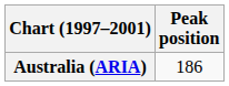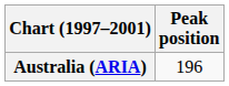 <table class="wikitable sortable plainrowheaders" style="text-align:center">
 <tr>
 <th scope="col">Chart (1997–2001)</th>
 <th scope="col">Peak<br>position</th>
 </tr>
 <tr>
 <th scope="row">Australia (<a href='#'>ARIA</a>)</th>
-<td>186</td>
+<td>196</td>
 </tr>
 <tr>
 </tr>
 <tr>
 </tr>
 <tr>
 </tr>
 <tr>
 </tr>
 <tr>
 </tr>
 <tr>
 </tr>
 <tr>
 </tr>
 <tr>
 </tr>
 <tr>
 </tr>
 <tr>
 </tr>
 </table>
